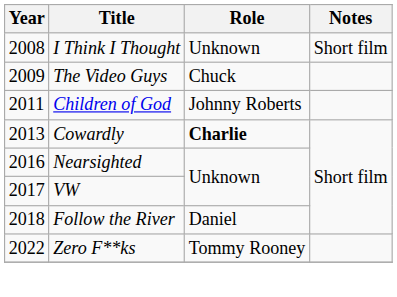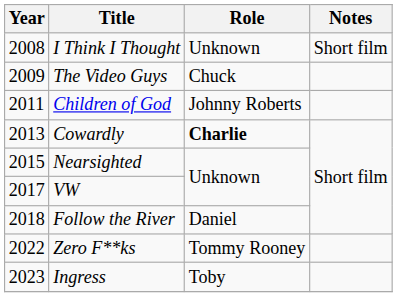 <table class="wikitable sortable">
 <tr>
 <th>Year</th>
 <th>Title</th>
 <th>Role</th>
 <th class="unsortable">Notes</th>
 </tr>
 <tr>
 <td>2008</td>
 <td><em>I Think I Thought</em></td>
 <td>Unknown</td>
 <td>Short film</td>
 </tr>
 <tr>
 <td>2009</td>
 <td><em>The Video Guys</em></td>
 <td>Chuck</td>
 <td></td>
 </tr>
 <tr>
 <td>2011</td>
 <td><em><a href='#'>Children of God</a></em></td>
 <td>Johnny Roberts</td>
 <td></td>
 </tr>
 <tr>
 <td>2013</td>
 <td><em>Cowardly</em></td>
 <td><strong>Charlie</strong></td>
 <td rowspan="4">Short film</td>
 </tr>
 <tr>
-<td>2016</td>
+<td>2015</td>
 <td><em>Nearsighted</em></td>
 <td rowspan="2">Unknown</td>
 </tr>
 <tr>
 <td>2017</td>
 <td><em>VW</em></td>
 </tr>
 <tr>
 <td>2018</td>
 <td><em>Follow the River</em></td>
 <td>Daniel</td>
 </tr>
 <tr>
 <td>2022</td>
 <td><em>Zero F**ks</em></td>
 <td>Tommy Rooney</td>
 <td></td>
 </tr>
 <tr>
+<td>2023</td>
+<td><em>Ingress</em></td>
+<td>Toby</td>
+<td></td>
+</tr>
+<tr>
 </tr>
 </table>
